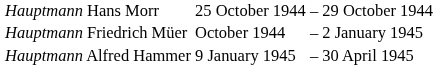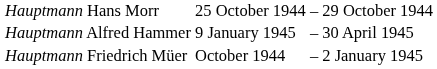 <table>
 <tr>
 <td><em>Hauptmann</em> Hans Morr</td>
 <td>25 October 1944</td>
 <td>–</td>
 <td>29 October 1944</td>
 </tr>
 <tr>
+<td><em>Hauptmann</em> Alfred Hammer</td>
+<td>9 January 1945</td>
+<td>–</td>
+<td>30 April 1945</td>
+</tr>
+<tr>
 <td><em>Hauptmann</em> Friedrich Müer</td>
 <td>October 1944</td>
 <td>–</td>
 <td>2 January 1945</td>
 </tr>
-<tr>
-<td><em>Hauptmann</em> Alfred Hammer</td>
-<td>9 January 1945</td>
-<td>–</td>
-<td>30 April 1945</td>
-</tr>
 </table>
